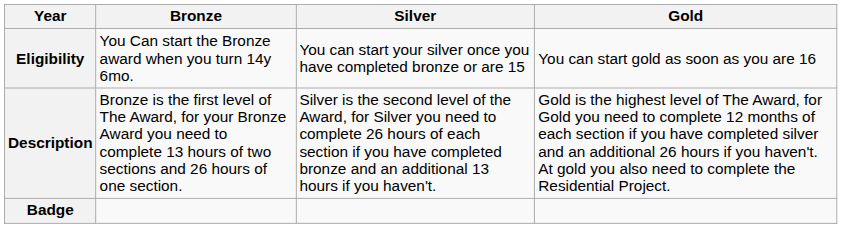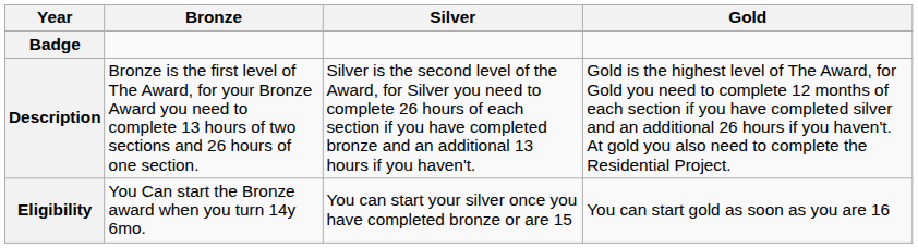 <table class="wikitable">
 <tr>
 <th>Year</th>
 <th>Bronze</th>
 <th>Silver</th>
 <th>Gold</th>
 </tr>
 <tr>
-<th>Eligibility</th>
-<td>You Can start the Bronze award when you turn 14y 6mo.</td>
-<td>You can start your silver once you have completed bronze or are 15</td>
-<td>You can start gold as soon as you are 16</td>
+<th>Badge</th>
+<td></td>
+<td></td>
+<td></td>
 </tr>
 <tr>
 <th>Description</th>
 <td>Bronze is the first level of The Award, for your Bronze Award you need to complete 13 hours of two sections and 26 hours of one section.</td>
 <td>Silver is the second level of the Award, for Silver you need to complete 26 hours of each section if you have completed bronze and an additional 13 hours if you haven't.</td>
 <td>Gold is the highest level of The Award, for Gold you need to complete 12 months of each section if you have completed silver and an additional 26 hours if you haven't. At gold you also need to complete the Residential Project.</td>
 </tr>
 <tr>
-<th>Badge</th>
-<td></td>
-<td></td>
-<td></td>
+<th>Eligibility</th>
+<td>You Can start the Bronze award when you turn 14y 6mo.</td>
+<td>You can start your silver once you have completed bronze or are 15</td>
+<td>You can start gold as soon as you are 16</td>
 </tr>
 </table>
